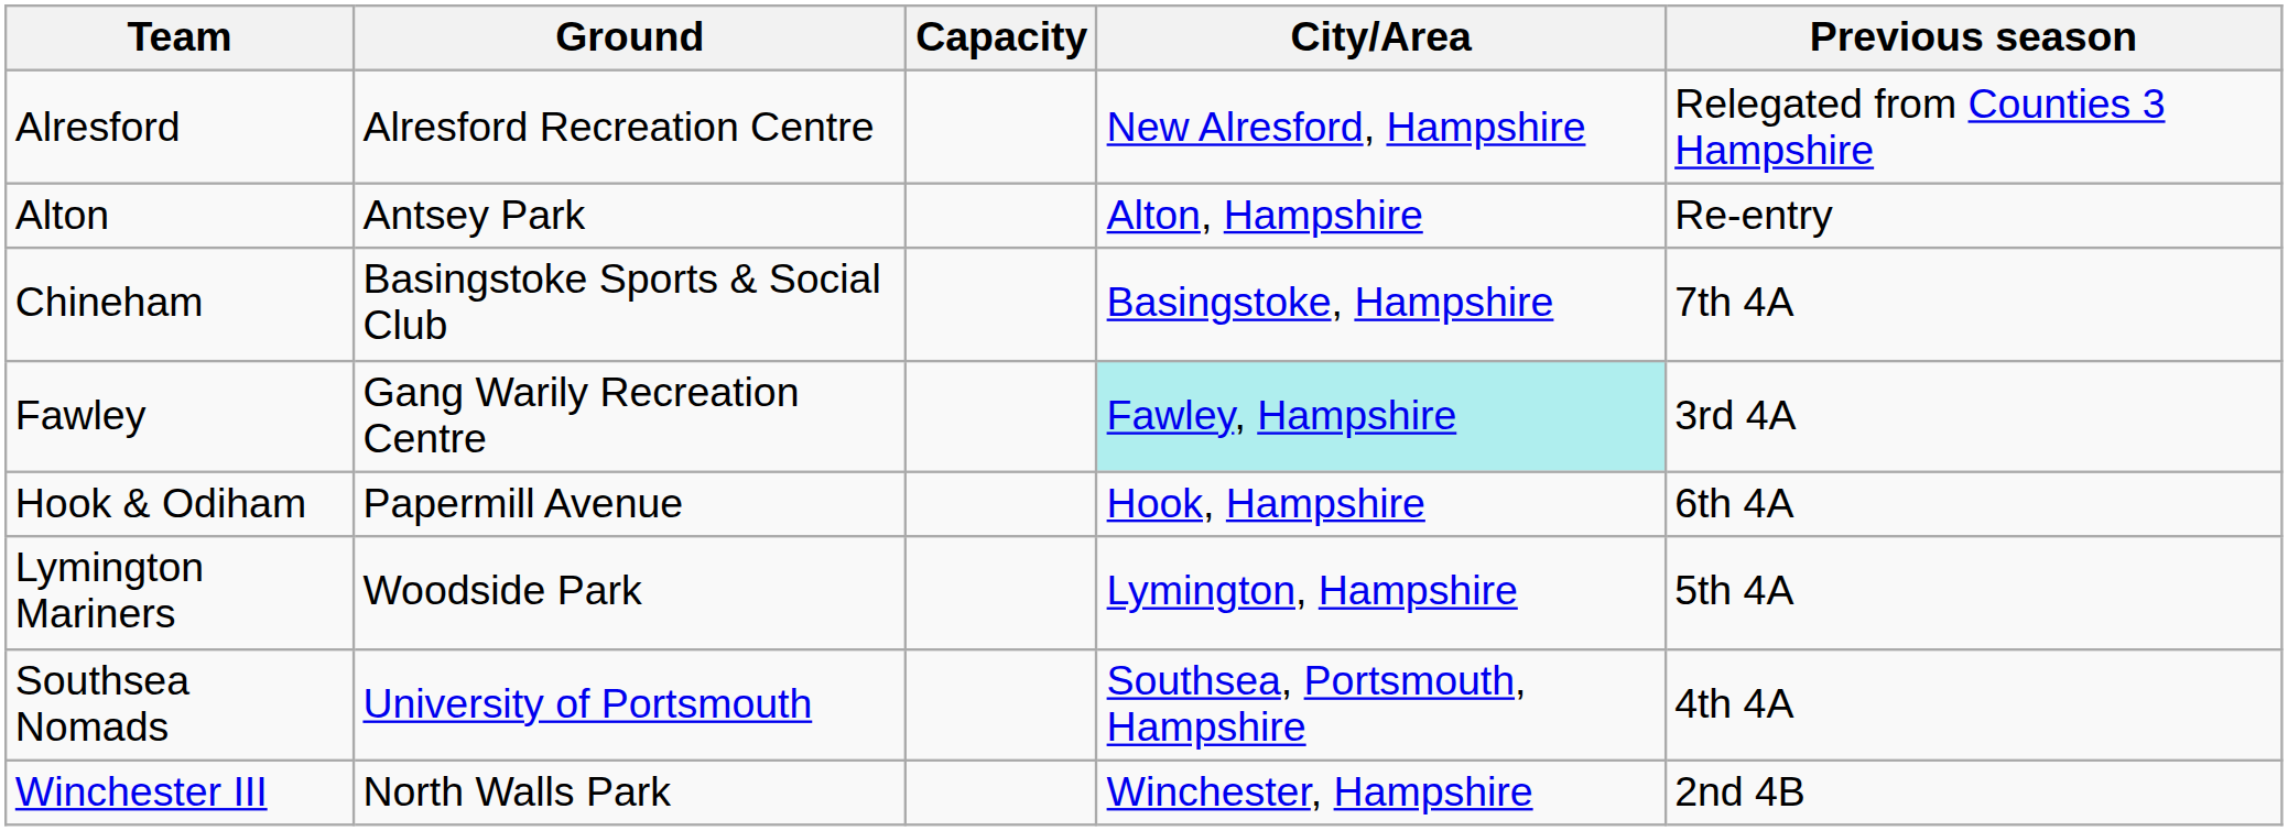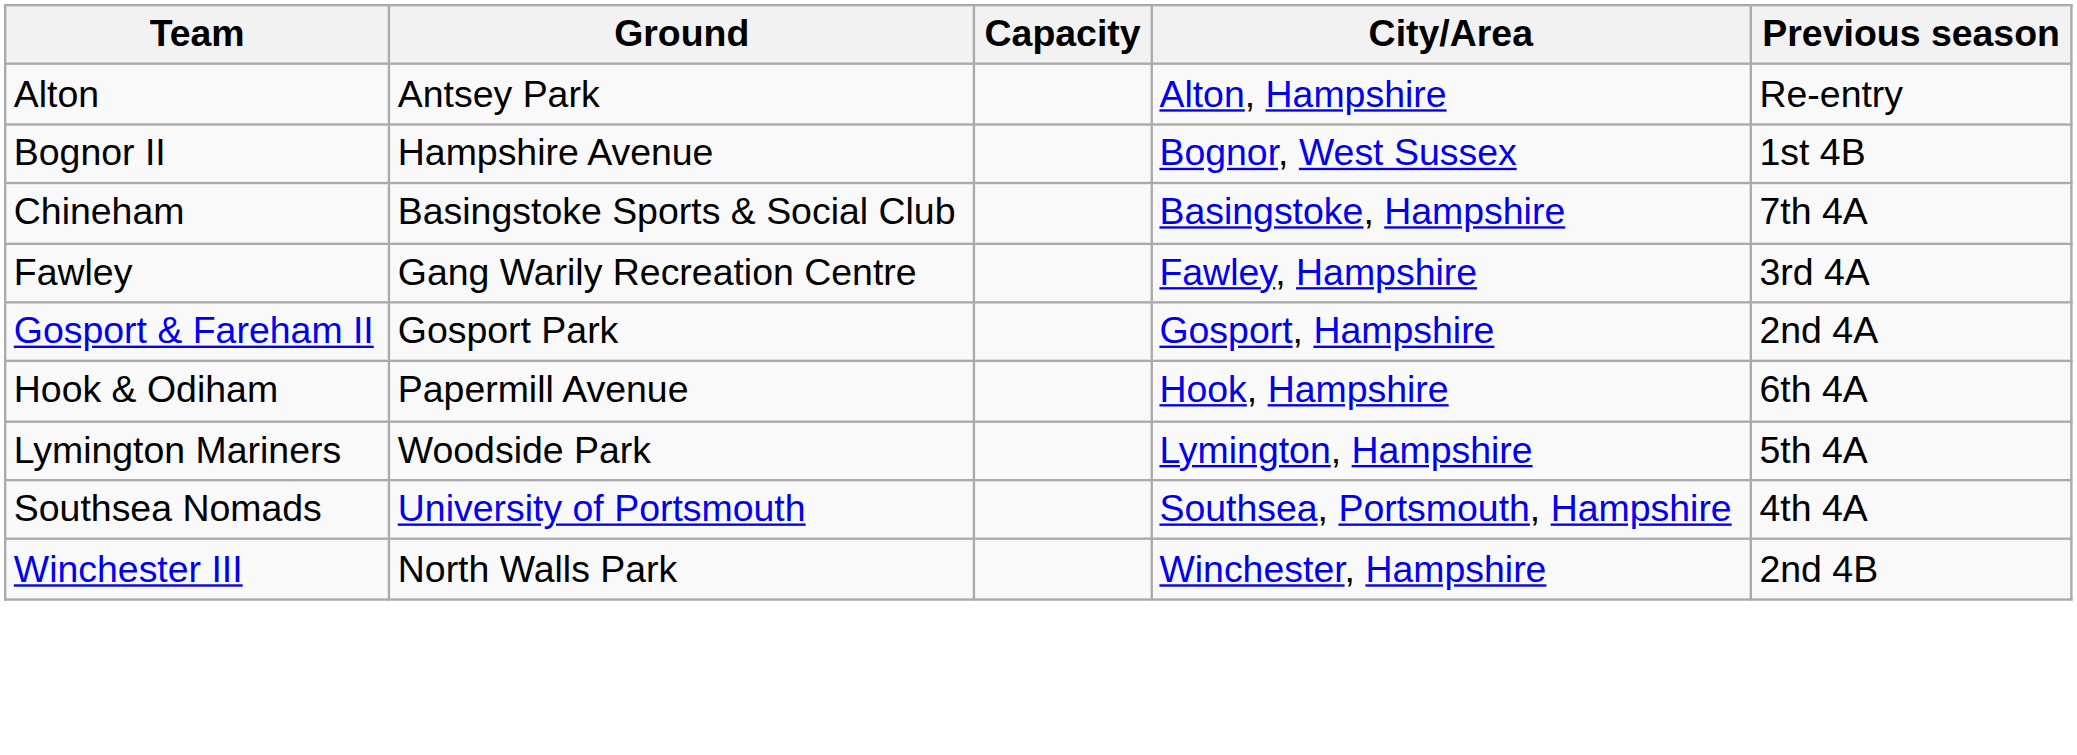 <table class="wikitable sortable" width=100%>
 <tr>
 <th>Team</th>
 <th>Ground</th>
 <th>Capacity</th>
 <th>City/Area</th>
 <th>Previous season</th>
 </tr>
 <tr>
-<td>Alresford</td>
-<td>Alresford Recreation Centre</td>
-<td></td>
-<td><a href='#'>New Alresford</a>, <a href='#'>Hampshire</a></td>
-<td>Relegated from <a href='#'>Counties 3 Hampshire</a></td>
-</tr>
-<tr>
 <td>Alton</td>
 <td>Antsey Park</td>
 <td></td>
 <td><a href='#'>Alton</a>, <a href='#'>Hampshire</a></td>
 <td>Re-entry</td>
+</tr>
+<tr>
+<td>Bognor II</td>
+<td>Hampshire Avenue</td>
+<td></td>
+<td><a href='#'>Bognor</a>, <a href='#'>West Sussex</a></td>
+<td>1st 4B</td>
 </tr>
 <tr>
 <td>Chineham</td>
 <td>Basingstoke Sports & Social Club</td>
 <td></td>
 <td><a href='#'>Basingstoke</a>, <a href='#'>Hampshire</a></td>
 <td>7th 4A</td>
 </tr>
 <tr>
 <td>Fawley</td>
 <td>Gang Warily Recreation Centre</td>
 <td></td>
-<td style="background: paleturquoise;"><a href='#'>Fawley</a>, <a href='#'>Hampshire</a></td>
+<td><a href='#'>Fawley</a>, <a href='#'>Hampshire</a></td>
 <td>3rd 4A</td>
+</tr>
+<tr>
+<td><a href='#'>Gosport & Fareham II</a></td>
+<td>Gosport Park</td>
+<td></td>
+<td><a href='#'>Gosport</a>, <a href='#'>Hampshire</a></td>
+<td>2nd 4A</td>
 </tr>
 <tr>
 <td>Hook & Odiham</td>
 <td>Papermill Avenue</td>
 <td></td>
 <td><a href='#'>Hook</a>, <a href='#'>Hampshire</a></td>
 <td>6th 4A</td>
 </tr>
 <tr>
 <td>Lymington Mariners</td>
 <td>Woodside Park</td>
 <td></td>
 <td><a href='#'>Lymington</a>, <a href='#'>Hampshire</a></td>
 <td>5th 4A</td>
 </tr>
 <tr>
 <td>Southsea Nomads</td>
 <td><a href='#'>University of Portsmouth</a></td>
 <td></td>
 <td><a href='#'>Southsea</a>, <a href='#'>Portsmouth</a>, <a href='#'>Hampshire</a></td>
 <td>4th 4A</td>
 </tr>
 <tr>
 <td><a href='#'>Winchester III</a></td>
 <td>North Walls Park</td>
 <td></td>
 <td><a href='#'>Winchester</a>, <a href='#'>Hampshire</a></td>
 <td>2nd 4B</td>
 </tr>
 </table>
